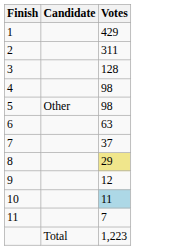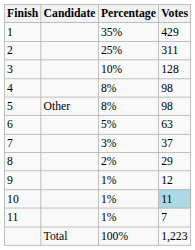 <table class="wikitable sortable">
 <tr>
 <th>Finish</th>
 <th>Candidate</th>
+<th>Percentage</th>
 <th>Votes</th>
 </tr>
 <tr>
 <td>1</td>
 <td></td>
+<td>35%</td>
 <td>429</td>
 </tr>
 <tr>
 <td>2</td>
 <td></td>
+<td>25%</td>
 <td>311</td>
 </tr>
 <tr>
 <td>3</td>
 <td></td>
+<td>10%</td>
 <td>128</td>
 </tr>
 <tr>
 <td>4</td>
 <td></td>
+<td>8%</td>
 <td>98</td>
 </tr>
 <tr>
 <td>5</td>
 <td>Other</td>
+<td>8%</td>
 <td>98</td>
 </tr>
 <tr>
 <td>6</td>
 <td></td>
+<td>5%</td>
 <td>63</td>
 </tr>
 <tr>
 <td>7</td>
 <td></td>
+<td>3%</td>
 <td>37</td>
 </tr>
 <tr>
 <td>8</td>
 <td></td>
-<td style="background: khaki;">29</td>
+<td>2%</td>
+<td>29</td>
 </tr>
 <tr>
 <td>9</td>
 <td></td>
+<td>1%</td>
 <td>12</td>
 </tr>
 <tr>
 <td>10</td>
 <td></td>
+<td>1%</td>
 <td style="background: lightblue;">11</td>
 </tr>
 <tr>
 <td>11</td>
 <td></td>
+<td>1%</td>
 <td>7</td>
 </tr>
 <tr>
 <td></td>
 <td>Total</td>
+<td>100%</td>
 <td>1,223</td>
 </tr>
 </table>
